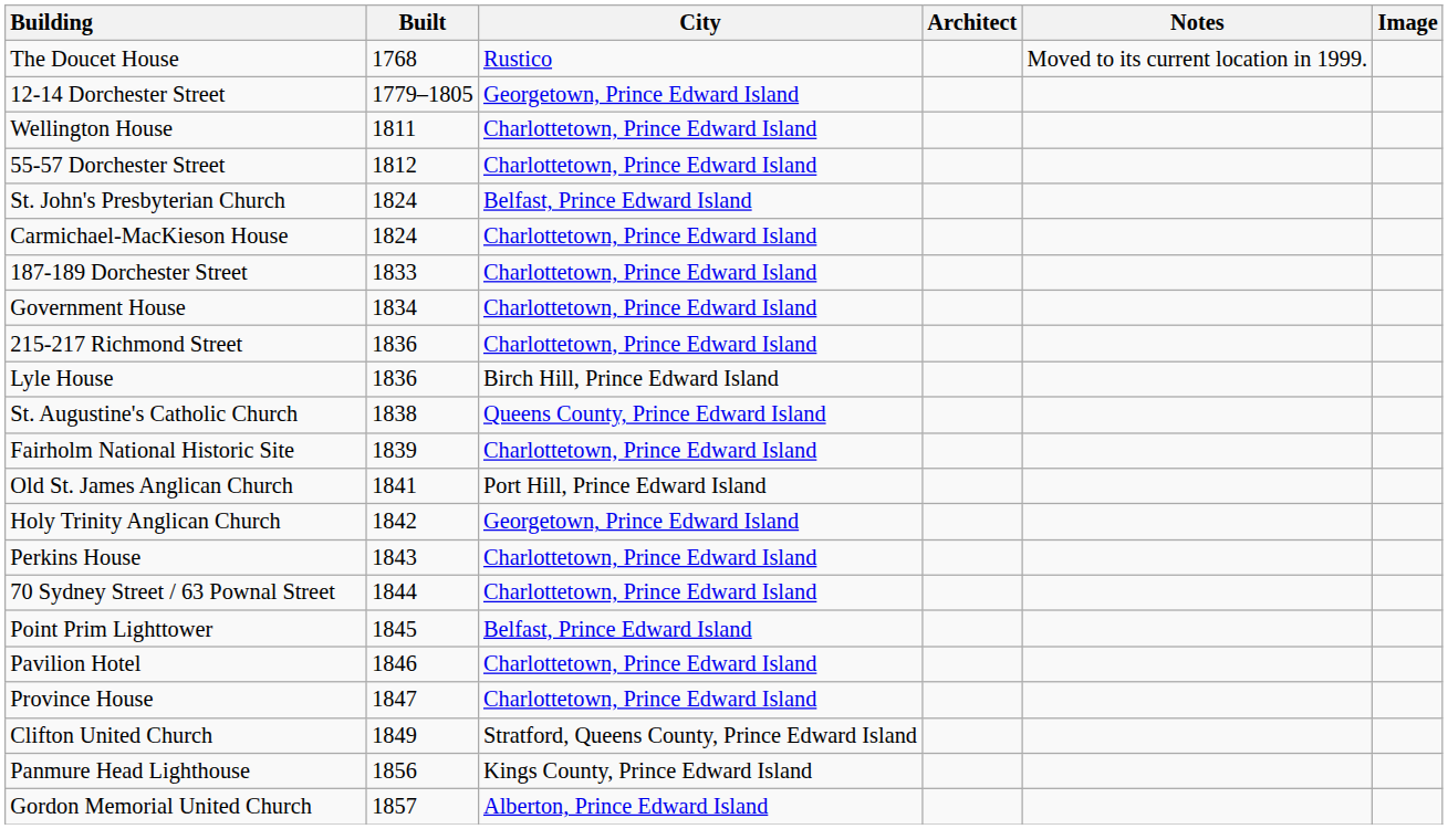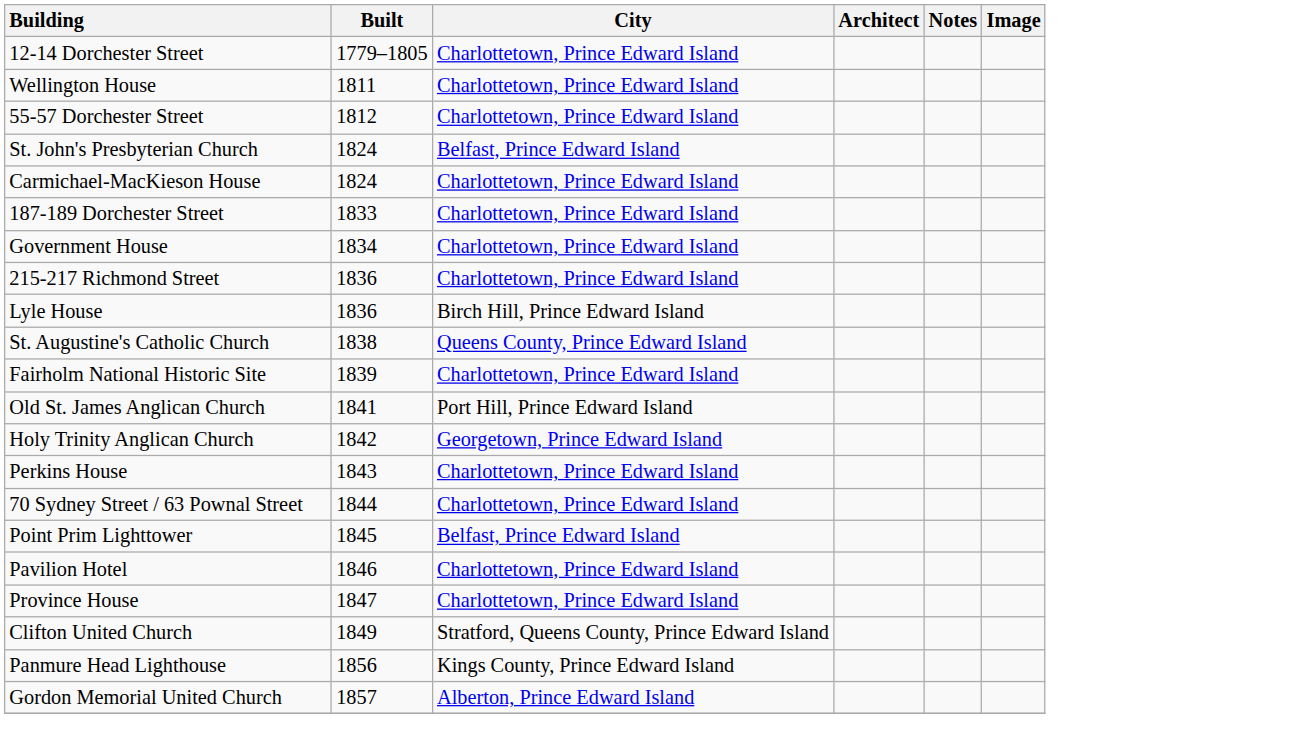 <table class="wikitable sortable">
 <tr>
 <th style="text-align:left;width:250px">Building</th>
 <th>Built</th>
 <th>City</th>
 <th>Architect</th>
 <th>Notes</th>
 <th>Image</th>
 </tr>
 <tr>
-<td>The Doucet House</td>
-<td>1768</td>
-<td><a href='#'>Rustico</a></td>
-<td></td>
-<td>Moved to its current location in 1999.</td>
-<td></td>
-</tr>
-<tr>
 <td>12-14 Dorchester Street</td>
 <td>1779–1805</td>
-<td><a href='#'>Georgetown, Prince Edward Island</a></td>
+<td><a href='#'>Charlottetown, Prince Edward Island</a></td>
 <td></td>
 <td></td>
 <td></td>
 </tr>
 <tr>
 <td>Wellington House</td>
 <td>1811</td>
 <td><a href='#'>Charlottetown, Prince Edward Island</a></td>
 <td></td>
 <td></td>
 <td></td>
 </tr>
 <tr>
 <td>55-57 Dorchester Street</td>
 <td>1812</td>
 <td><a href='#'>Charlottetown, Prince Edward Island</a></td>
 <td></td>
 <td></td>
 <td></td>
 </tr>
 <tr>
 <td>St. John's Presbyterian Church</td>
 <td>1824</td>
 <td><a href='#'>Belfast, Prince Edward Island</a></td>
 <td></td>
 <td></td>
 <td></td>
 </tr>
 <tr>
 <td>Carmichael-MacKieson House</td>
 <td>1824</td>
 <td><a href='#'>Charlottetown, Prince Edward Island</a></td>
 <td></td>
 <td></td>
 <td></td>
 </tr>
 <tr>
 <td>187-189 Dorchester Street</td>
 <td>1833</td>
 <td><a href='#'>Charlottetown, Prince Edward Island</a></td>
 <td></td>
 <td></td>
 <td></td>
 </tr>
 <tr>
 <td>Government House</td>
 <td>1834</td>
 <td><a href='#'>Charlottetown, Prince Edward Island</a></td>
 <td></td>
 <td></td>
 <td></td>
 </tr>
 <tr>
 <td>215-217 Richmond Street</td>
 <td>1836</td>
 <td><a href='#'>Charlottetown, Prince Edward Island</a></td>
 <td></td>
 <td></td>
 <td></td>
 </tr>
 <tr>
 <td>Lyle House</td>
 <td>1836</td>
 <td>Birch Hill, Prince Edward Island</td>
 <td></td>
 <td></td>
 <td></td>
 </tr>
 <tr>
 <td>St. Augustine's Catholic Church</td>
 <td>1838</td>
 <td><a href='#'>Queens County, Prince Edward Island</a></td>
 <td></td>
 <td></td>
 <td></td>
 </tr>
 <tr>
 <td>Fairholm National Historic Site</td>
 <td>1839</td>
 <td><a href='#'>Charlottetown, Prince Edward Island</a></td>
 <td></td>
 <td></td>
 <td></td>
 </tr>
 <tr>
 <td>Old St. James Anglican Church</td>
 <td>1841</td>
 <td>Port Hill, Prince Edward Island</td>
 <td></td>
 <td></td>
 <td></td>
 </tr>
 <tr>
 <td>Holy Trinity Anglican Church</td>
 <td>1842</td>
 <td><a href='#'>Georgetown, Prince Edward Island</a></td>
 <td></td>
 <td></td>
 <td></td>
 </tr>
 <tr>
 <td>Perkins House</td>
 <td>1843</td>
 <td><a href='#'>Charlottetown, Prince Edward Island</a></td>
 <td></td>
 <td></td>
 <td></td>
 </tr>
 <tr>
 <td>70 Sydney Street / 63 Pownal Street</td>
 <td>1844</td>
 <td><a href='#'>Charlottetown, Prince Edward Island</a></td>
 <td></td>
 <td></td>
 <td></td>
 </tr>
 <tr>
 <td>Point Prim Lighttower</td>
 <td>1845</td>
 <td><a href='#'>Belfast, Prince Edward Island</a></td>
 <td></td>
 <td></td>
 <td></td>
 </tr>
 <tr>
 <td>Pavilion Hotel</td>
 <td>1846</td>
 <td><a href='#'>Charlottetown, Prince Edward Island</a></td>
 <td></td>
 <td></td>
 <td></td>
 </tr>
 <tr>
 <td>Province House</td>
 <td>1847</td>
 <td><a href='#'>Charlottetown, Prince Edward Island</a></td>
 <td></td>
 <td></td>
 <td></td>
 </tr>
 <tr>
 <td>Clifton United Church</td>
 <td>1849</td>
 <td>Stratford, Queens County, Prince Edward Island</td>
 <td></td>
 <td></td>
 <td></td>
 </tr>
 <tr>
 <td>Panmure Head Lighthouse</td>
 <td>1856</td>
 <td>Kings County, Prince Edward Island</td>
 <td></td>
 <td></td>
 <td></td>
 </tr>
 <tr>
 <td>Gordon Memorial United Church</td>
 <td>1857</td>
 <td><a href='#'>Alberton, Prince Edward Island</a></td>
 <td></td>
 <td></td>
 <td></td>
 </tr>
 <tr>
 </tr>
 </table>
